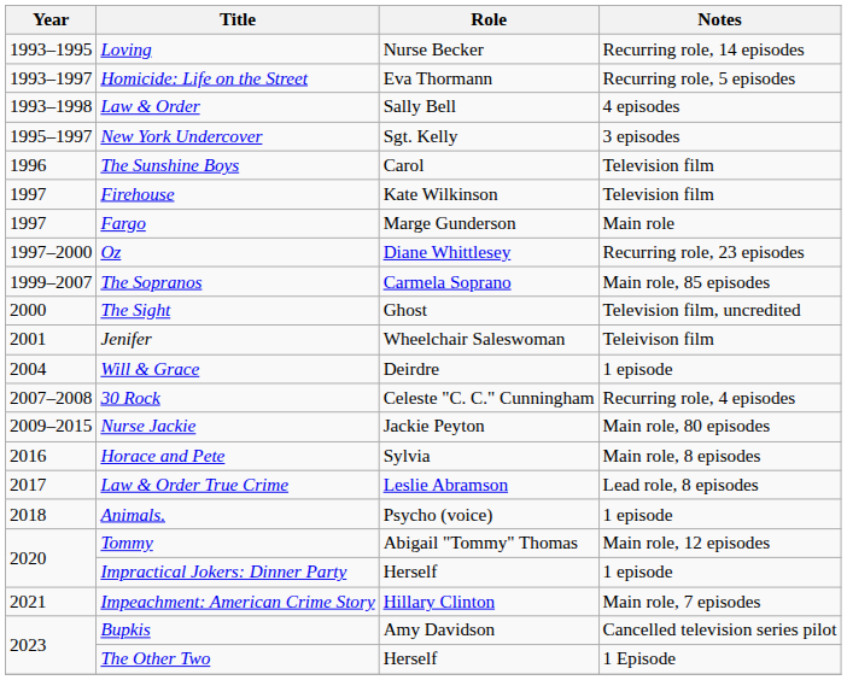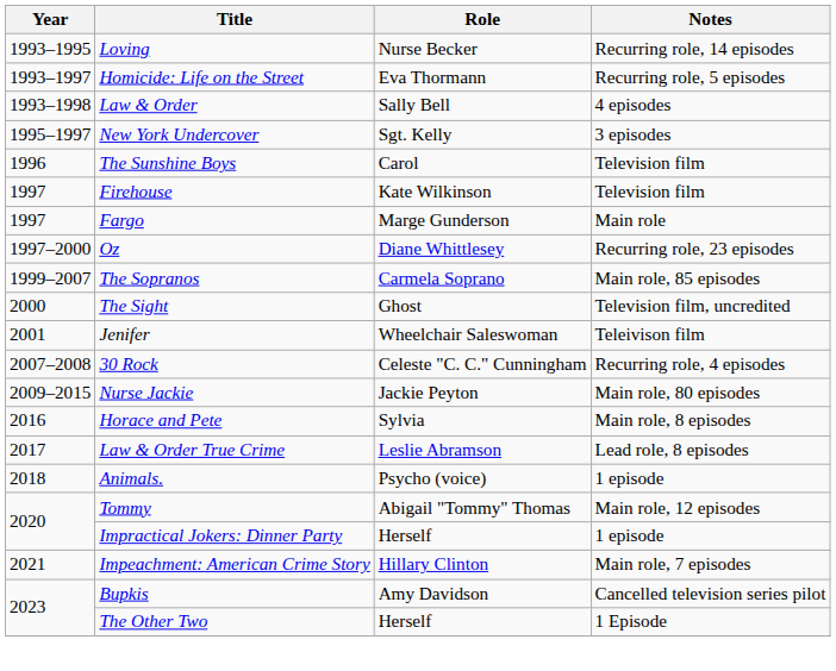 <table class="wikitable sortable">
 <tr>
 <th>Year</th>
 <th>Title</th>
 <th>Role</th>
 <th class="unsortable">Notes</th>
 </tr>
 <tr>
 <td>1993–1995</td>
 <td><em><a href='#'>Loving</a></em></td>
 <td>Nurse Becker</td>
 <td>Recurring role, 14 episodes</td>
 </tr>
 <tr>
 <td>1993–1997</td>
 <td><em><a href='#'>Homicide: Life on the Street</a></em></td>
 <td>Eva Thormann</td>
 <td>Recurring role, 5 episodes</td>
 </tr>
 <tr>
 <td>1993–1998</td>
 <td><em><a href='#'>Law & Order</a></em></td>
 <td>Sally Bell</td>
 <td>4 episodes</td>
 </tr>
 <tr>
 <td>1995–1997</td>
 <td><em><a href='#'>New York Undercover</a></em></td>
 <td>Sgt. Kelly</td>
 <td>3 episodes</td>
 </tr>
 <tr>
 <td>1996</td>
 <td><em><a href='#'>The Sunshine Boys</a></em></td>
 <td>Carol</td>
 <td>Television film</td>
 </tr>
 <tr>
 <td>1997</td>
 <td><em><a href='#'>Firehouse</a></em></td>
 <td>Kate Wilkinson</td>
 <td>Television film</td>
 </tr>
 <tr>
 <td>1997</td>
 <td><em><a href='#'>Fargo</a></em></td>
 <td>Marge Gunderson</td>
 <td>Main role</td>
 </tr>
 <tr>
 <td>1997–2000</td>
 <td><em><a href='#'>Oz</a></em></td>
 <td><a href='#'>Diane Whittlesey</a></td>
 <td>Recurring role, 23 episodes</td>
 </tr>
 <tr>
 <td>1999–2007</td>
 <td><em><a href='#'>The Sopranos</a></em></td>
 <td><a href='#'>Carmela Soprano</a></td>
 <td>Main role, 85 episodes</td>
 </tr>
 <tr>
 <td>2000</td>
 <td><em><a href='#'>The Sight</a></em></td>
 <td>Ghost</td>
 <td>Television film, uncredited</td>
 </tr>
 <tr>
 <td>2001</td>
 <td><em>Jenifer</em></td>
 <td>Wheelchair Saleswoman</td>
 <td>Teleivison film</td>
 </tr>
 <tr>
-<td>2004</td>
-<td><em><a href='#'>Will & Grace</a></em></td>
-<td>Deirdre</td>
-<td>1 episode</td>
-</tr>
-<tr>
 <td>2007–2008</td>
 <td><em><a href='#'>30 Rock</a></em></td>
 <td>Celeste "C. C." Cunningham</td>
 <td>Recurring role, 4 episodes</td>
 </tr>
 <tr>
 <td>2009–2015</td>
 <td><em><a href='#'>Nurse Jackie</a></em></td>
 <td>Jackie Peyton</td>
 <td>Main role, 80 episodes</td>
 </tr>
 <tr>
 <td>2016</td>
 <td><em><a href='#'>Horace and Pete</a></em></td>
 <td>Sylvia</td>
 <td>Main role, 8 episodes</td>
 </tr>
 <tr>
 <td>2017</td>
 <td><em><a href='#'>Law & Order True Crime</a></em></td>
 <td><a href='#'>Leslie Abramson</a></td>
 <td>Lead role, 8 episodes</td>
 </tr>
 <tr>
 <td>2018</td>
 <td><em><a href='#'>Animals.</a></em></td>
 <td>Psycho (voice)</td>
 <td>1 episode</td>
 </tr>
 <tr>
 <td rowspan=2>2020</td>
 <td><em><a href='#'>Tommy</a></em></td>
 <td>Abigail "Tommy" Thomas</td>
 <td>Main role, 12 episodes</td>
 </tr>
 <tr>
 <td><em><a href='#'>Impractical Jokers: Dinner Party</a></em></td>
 <td>Herself</td>
 <td>1 episode</td>
 </tr>
 <tr>
 <td>2021</td>
 <td><em><a href='#'>Impeachment: American Crime Story</a></em></td>
 <td><a href='#'>Hillary Clinton</a></td>
 <td>Main role, 7 episodes</td>
 </tr>
 <tr>
 <td rowspan=2>2023</td>
 <td><em><a href='#'>Bupkis</a></em></td>
 <td>Amy Davidson</td>
 <td>Cancelled television series pilot</td>
 </tr>
 <tr>
 <td><em><a href='#'>The Other Two</a></em></td>
 <td>Herself</td>
 <td>1 Episode</td>
 </tr>
 <tr>
 </tr>
 </table>
